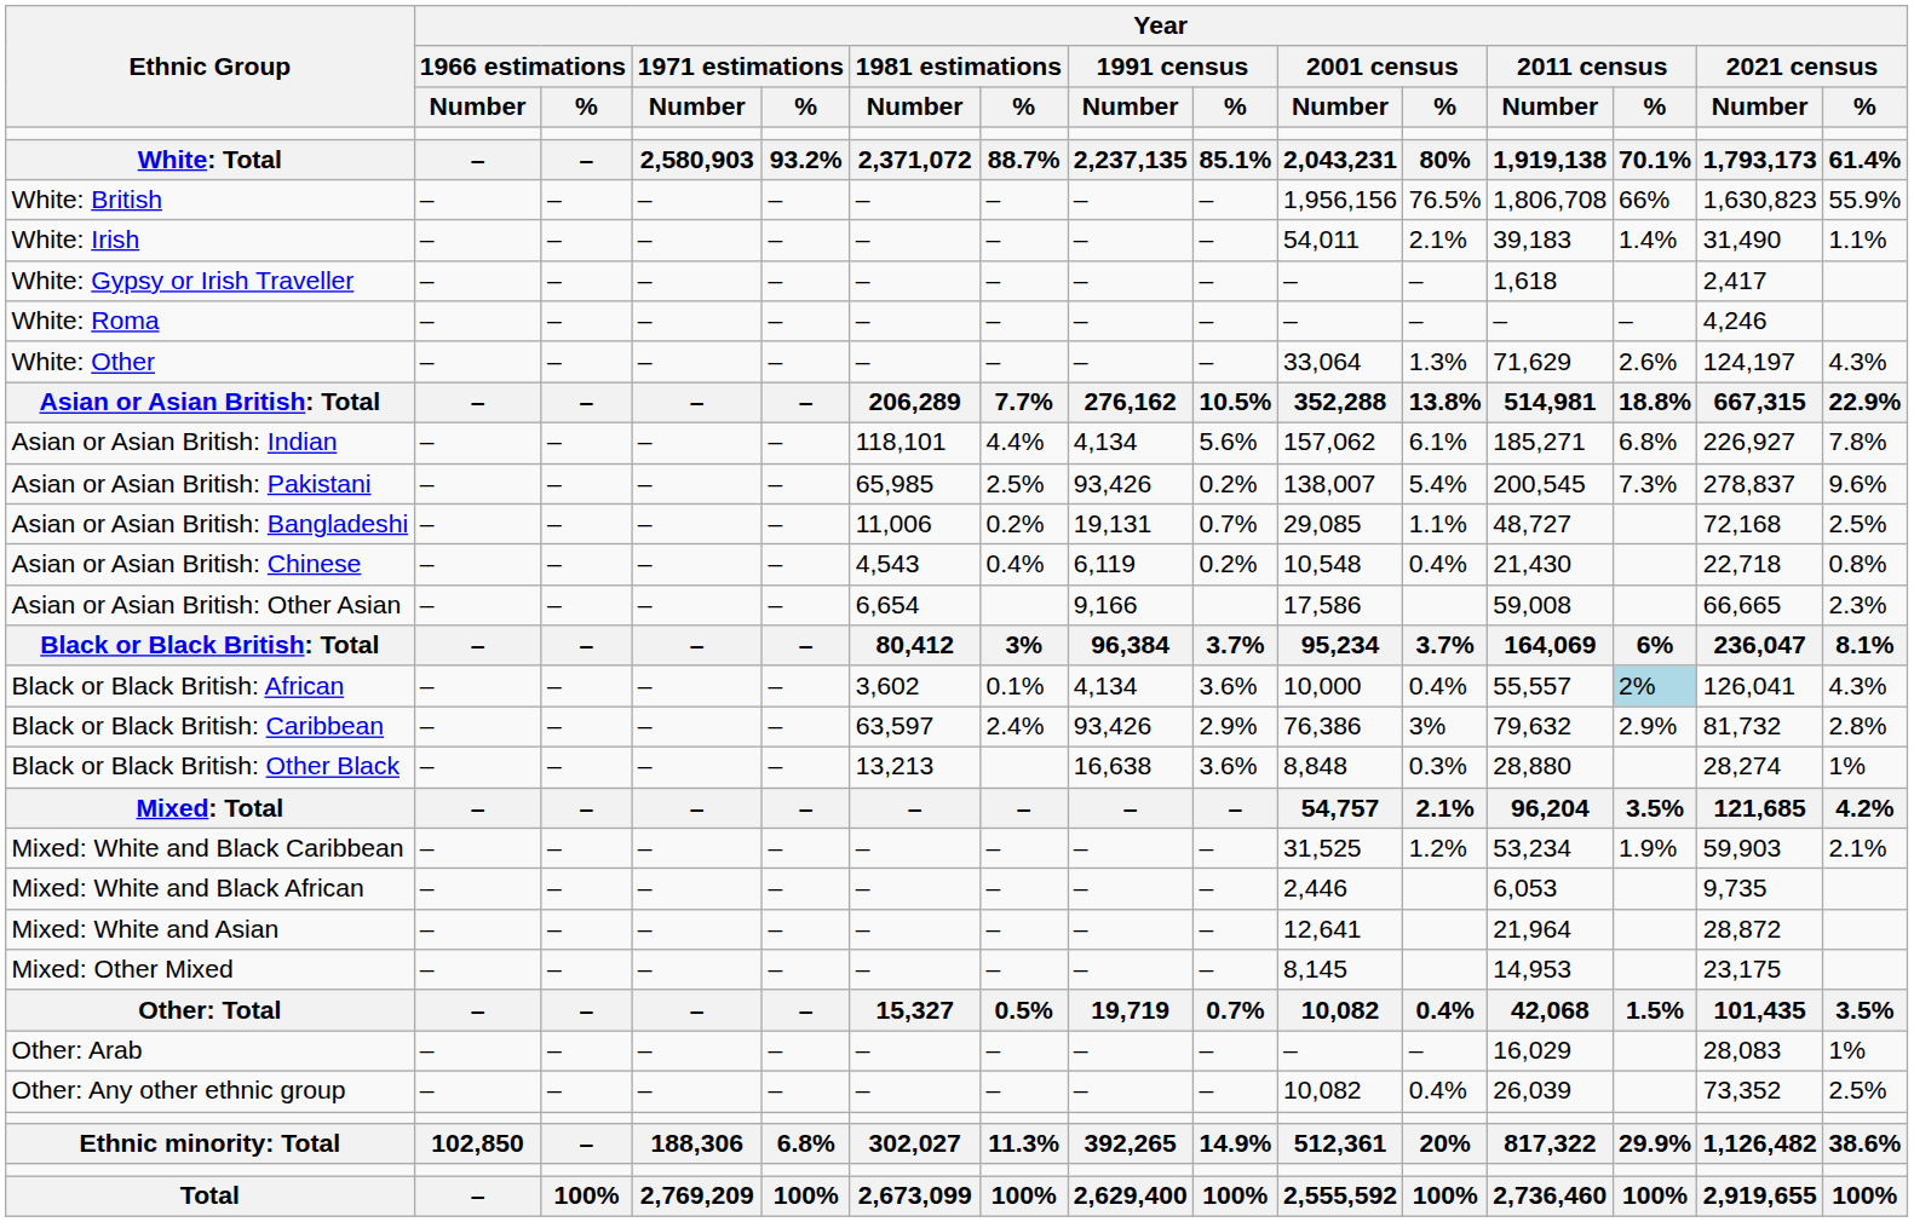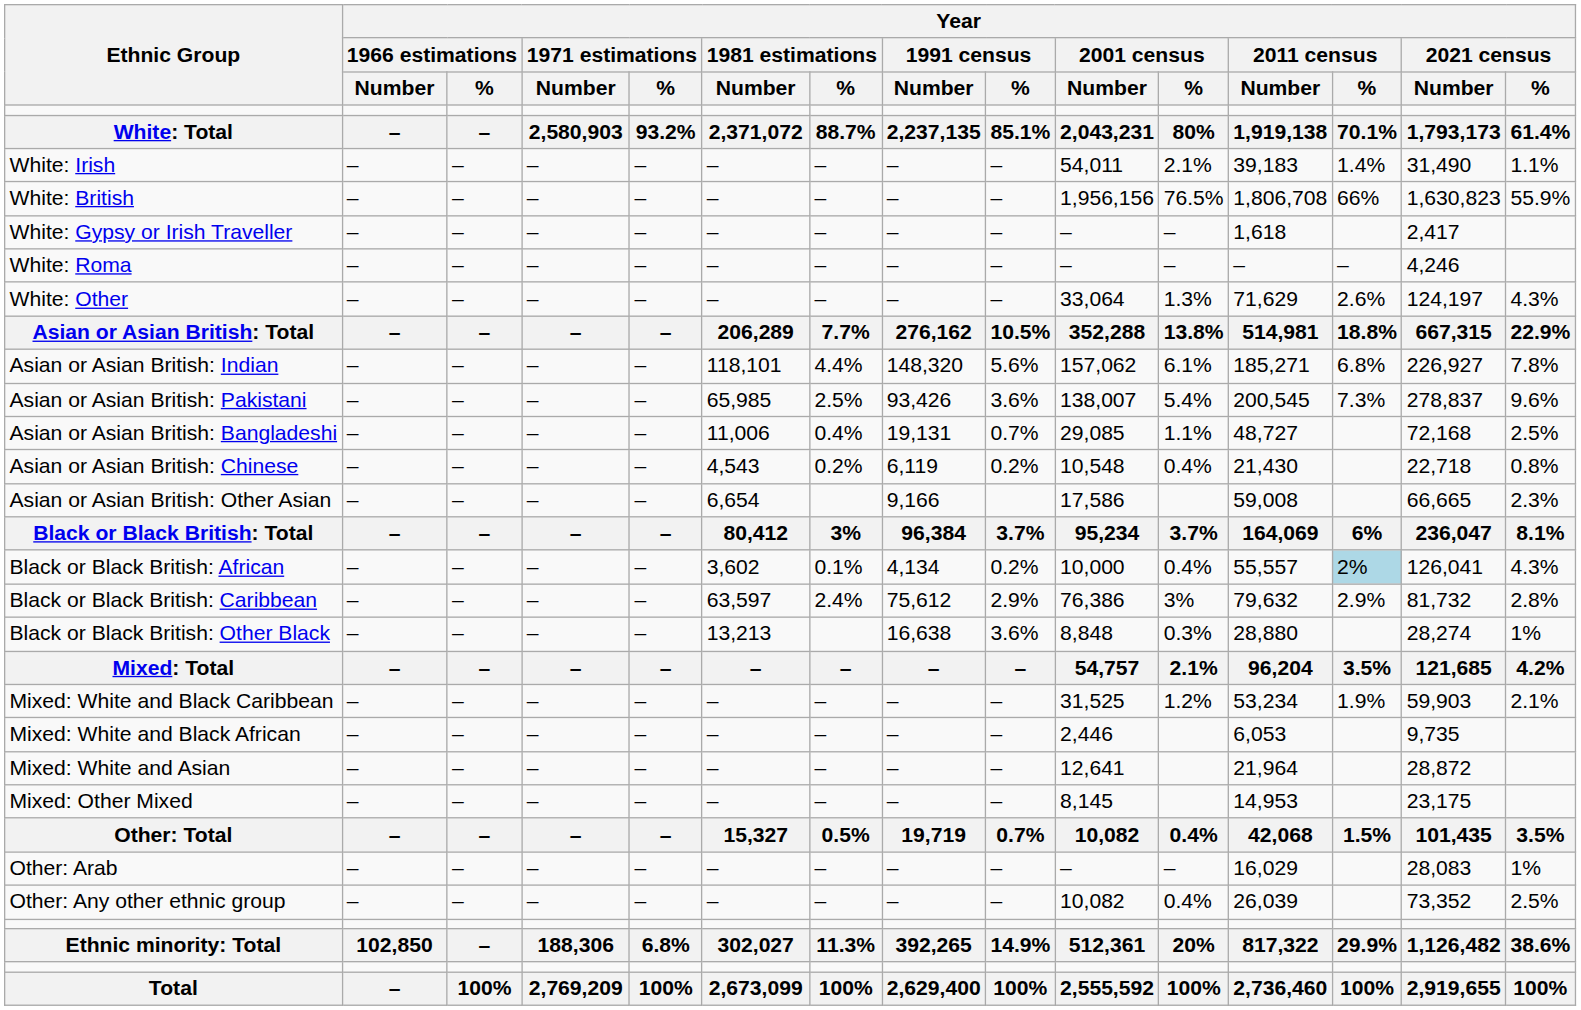 <table class="wikitable sortable">
 <tr>
 <th rowspan="3">Ethnic Group</th>
 <th colspan="14">Year</th>
 </tr>
 <tr>
 <th colspan="2">1966 estimations</th>
 <th colspan="2">1971 estimations</th>
 <th colspan="2">1981 estimations</th>
 <th colspan="2">1991 census</th>
 <th colspan="2">2001 census</th>
 <th colspan="2">2011 census</th>
 <th colspan="2">2021 census</th>
 </tr>
 <tr>
 <th>Number</th>
 <th>%</th>
 <th>Number</th>
 <th>%</th>
 <th>Number</th>
 <th>%</th>
 <th>Number</th>
 <th>%</th>
 <th>Number</th>
 <th>%</th>
 <th>Number</th>
 <th>%</th>
 <th>Number</th>
 <th>%</th>
 </tr>
 <tr>
 <td></td>
 <td></td>
 <td></td>
 <td></td>
 <td></td>
 <td></td>
 <td></td>
 <td></td>
 <td></td>
 <td></td>
 <td></td>
 <td></td>
 <td></td>
 <td></td>
 <td></td>
 </tr>
 <tr>
 <th><a href='#'>White</a>: Total</th>
 <th>–</th>
 <th>–</th>
 <th>2,580,903</th>
 <th>93.2%</th>
 <th>2,371,072</th>
 <th>88.7%</th>
 <th>2,237,135</th>
 <th>85.1%</th>
 <th>2,043,231</th>
 <th>80%</th>
 <th>1,919,138</th>
 <th>70.1%</th>
 <th>1,793,173</th>
 <th>61.4%</th>
 </tr>
 <tr>
+<td>White: <a href='#'>Irish</a></td>
+<td>–</td>
+<td>–</td>
+<td>–</td>
+<td>–</td>
+<td>–</td>
+<td>–</td>
+<td>–</td>
+<td>–</td>
+<td>54,011</td>
+<td>2.1%</td>
+<td>39,183</td>
+<td>1.4%</td>
+<td>31,490</td>
+<td>1.1%</td>
+</tr>
+<tr>
 <td>White: <a href='#'>British</a></td>
 <td>–</td>
 <td>–</td>
 <td>–</td>
 <td>–</td>
 <td>–</td>
 <td>–</td>
 <td>–</td>
 <td>–</td>
 <td>1,956,156</td>
 <td>76.5%</td>
 <td>1,806,708</td>
 <td>66%</td>
 <td>1,630,823</td>
 <td>55.9%</td>
-</tr>
-<tr>
-<td>White: <a href='#'>Irish</a></td>
-<td>–</td>
-<td>–</td>
-<td>–</td>
-<td>–</td>
-<td>–</td>
-<td>–</td>
-<td>–</td>
-<td>–</td>
-<td>54,011</td>
-<td>2.1%</td>
-<td>39,183</td>
-<td>1.4%</td>
-<td>31,490</td>
-<td>1.1%</td>
 </tr>
 <tr>
 <td>White: <a href='#'>Gypsy or Irish Traveller</a></td>
 <td>–</td>
 <td>–</td>
 <td>–</td>
 <td>–</td>
 <td>–</td>
 <td>–</td>
 <td>–</td>
 <td>–</td>
 <td>–</td>
 <td>–</td>
 <td>1,618</td>
 <td></td>
 <td>2,417</td>
 <td></td>
 </tr>
 <tr>
 <td>White: <a href='#'>Roma</a></td>
 <td>–</td>
 <td>–</td>
 <td>–</td>
 <td>–</td>
 <td>–</td>
 <td>–</td>
 <td>–</td>
 <td>–</td>
 <td>–</td>
 <td>–</td>
 <td>–</td>
 <td>–</td>
 <td>4,246</td>
 <td></td>
 </tr>
 <tr>
 <td>White: <a href='#'>Other</a></td>
 <td>–</td>
 <td>–</td>
 <td>–</td>
 <td>–</td>
 <td>–</td>
 <td>–</td>
 <td>–</td>
 <td>–</td>
 <td>33,064</td>
 <td>1.3%</td>
 <td>71,629</td>
 <td>2.6%</td>
 <td>124,197</td>
 <td>4.3%</td>
 </tr>
 <tr>
 <th><a href='#'>Asian or Asian British</a>: Total</th>
 <th>–</th>
 <th>–</th>
 <th>–</th>
 <th>–</th>
 <th>206,289</th>
 <th>7.7%</th>
 <th>276,162</th>
 <th>10.5%</th>
 <th>352,288</th>
 <th>13.8%</th>
 <th>514,981</th>
 <th>18.8%</th>
 <th>667,315</th>
 <th>22.9%</th>
 </tr>
 <tr>
 <td>Asian or Asian British: <a href='#'>Indian</a></td>
 <td>–</td>
 <td>–</td>
 <td>–</td>
 <td>–</td>
 <td>118,101</td>
 <td>4.4%</td>
-<td>4,134</td>
+<td>148,320</td>
 <td>5.6%</td>
 <td>157,062</td>
 <td>6.1%</td>
 <td>185,271</td>
 <td>6.8%</td>
 <td>226,927</td>
 <td>7.8%</td>
 </tr>
 <tr>
 <td>Asian or Asian British: <a href='#'>Pakistani</a></td>
 <td>–</td>
 <td>–</td>
 <td>–</td>
 <td>–</td>
 <td>65,985</td>
 <td>2.5%</td>
 <td>93,426</td>
-<td>0.2%</td>
+<td>3.6%</td>
 <td>138,007</td>
 <td>5.4%</td>
 <td>200,545</td>
 <td>7.3%</td>
 <td>278,837</td>
 <td>9.6%</td>
 </tr>
 <tr>
 <td>Asian or Asian British: <a href='#'>Bangladeshi</a></td>
 <td>–</td>
 <td>–</td>
 <td>–</td>
 <td>–</td>
 <td>11,006</td>
-<td>0.2%</td>
+<td>0.4%</td>
 <td>19,131</td>
 <td>0.7%</td>
 <td>29,085</td>
 <td>1.1%</td>
 <td>48,727</td>
 <td></td>
 <td>72,168</td>
 <td>2.5%</td>
 </tr>
 <tr>
 <td>Asian or Asian British: <a href='#'>Chinese</a></td>
 <td>–</td>
 <td>–</td>
 <td>–</td>
 <td>–</td>
 <td>4,543</td>
-<td>0.4%</td>
+<td>0.2%</td>
 <td>6,119</td>
 <td>0.2%</td>
 <td>10,548</td>
 <td>0.4%</td>
 <td>21,430</td>
 <td></td>
 <td>22,718</td>
 <td>0.8%</td>
 </tr>
 <tr>
 <td>Asian or Asian British: Other Asian</td>
 <td>–</td>
 <td>–</td>
 <td>–</td>
 <td>–</td>
 <td>6,654</td>
 <td></td>
 <td>9,166</td>
 <td></td>
 <td>17,586</td>
 <td></td>
 <td>59,008</td>
 <td></td>
 <td>66,665</td>
 <td>2.3%</td>
 </tr>
 <tr>
 <th><a href='#'>Black or Black British</a>: Total</th>
 <th>–</th>
 <th>–</th>
 <th>–</th>
 <th>–</th>
 <th>80,412</th>
 <th>3%</th>
 <th>96,384</th>
 <th>3.7%</th>
 <th>95,234</th>
 <th>3.7%</th>
 <th>164,069</th>
 <th>6%</th>
 <th>236,047</th>
 <th>8.1%</th>
 </tr>
 <tr>
 <td>Black or Black British: <a href='#'>African</a></td>
 <td>–</td>
 <td>–</td>
 <td>–</td>
 <td>–</td>
 <td>3,602</td>
 <td>0.1%</td>
 <td>4,134</td>
-<td>3.6%</td>
+<td>0.2%</td>
 <td>10,000</td>
 <td>0.4%</td>
 <td>55,557</td>
 <td style="background: lightblue;">2%</td>
 <td>126,041</td>
 <td>4.3%</td>
 </tr>
 <tr>
 <td>Black or Black British: <a href='#'>Caribbean</a></td>
 <td>–</td>
 <td>–</td>
 <td>–</td>
 <td>–</td>
 <td>63,597</td>
 <td>2.4%</td>
-<td>93,426</td>
+<td>75,612</td>
 <td>2.9%</td>
 <td>76,386</td>
 <td>3%</td>
 <td>79,632</td>
 <td>2.9%</td>
 <td>81,732</td>
 <td>2.8%</td>
 </tr>
 <tr>
 <td>Black or Black British: <a href='#'>Other Black</a></td>
 <td>–</td>
 <td>–</td>
 <td>–</td>
 <td>–</td>
 <td>13,213</td>
 <td></td>
 <td>16,638</td>
 <td>3.6%</td>
 <td>8,848</td>
 <td>0.3%</td>
 <td>28,880</td>
 <td></td>
 <td>28,274</td>
 <td>1%</td>
 </tr>
 <tr>
 <th><a href='#'>Mixed</a>: Total</th>
 <th>–</th>
 <th>–</th>
 <th>–</th>
 <th>–</th>
 <th>–</th>
 <th>–</th>
 <th>–</th>
 <th>–</th>
 <th>54,757</th>
 <th>2.1%</th>
 <th>96,204</th>
 <th>3.5%</th>
 <th>121,685</th>
 <th>4.2%</th>
 </tr>
 <tr>
 <td>Mixed: White and Black Caribbean</td>
 <td>–</td>
 <td>–</td>
 <td>–</td>
 <td>–</td>
 <td>–</td>
 <td>–</td>
 <td>–</td>
 <td>–</td>
 <td>31,525</td>
 <td>1.2%</td>
 <td>53,234</td>
 <td>1.9%</td>
 <td>59,903</td>
 <td>2.1%</td>
 </tr>
 <tr>
 <td>Mixed: White and Black African</td>
 <td>–</td>
 <td>–</td>
 <td>–</td>
 <td>–</td>
 <td>–</td>
 <td>–</td>
 <td>–</td>
 <td>–</td>
 <td>2,446</td>
 <td></td>
 <td>6,053</td>
 <td></td>
 <td>9,735</td>
 <td></td>
 </tr>
 <tr>
 <td>Mixed: White and Asian</td>
 <td>–</td>
 <td>–</td>
 <td>–</td>
 <td>–</td>
 <td>–</td>
 <td>–</td>
 <td>–</td>
 <td>–</td>
 <td>12,641</td>
 <td></td>
 <td>21,964</td>
 <td></td>
 <td>28,872</td>
 <td></td>
 </tr>
 <tr>
 <td>Mixed: Other Mixed</td>
 <td>–</td>
 <td>–</td>
 <td>–</td>
 <td>–</td>
 <td>–</td>
 <td>–</td>
 <td>–</td>
 <td>–</td>
 <td>8,145</td>
 <td></td>
 <td>14,953</td>
 <td></td>
 <td>23,175</td>
 <td></td>
 </tr>
 <tr>
 <th>Other: Total</th>
 <th>–</th>
 <th>–</th>
 <th>–</th>
 <th>–</th>
 <th>15,327</th>
 <th>0.5%</th>
 <th>19,719</th>
 <th>0.7%</th>
 <th>10,082</th>
 <th>0.4%</th>
 <th>42,068</th>
 <th>1.5%</th>
 <th>101,435</th>
 <th>3.5%</th>
 </tr>
 <tr>
 <td>Other: Arab</td>
 <td>–</td>
 <td>–</td>
 <td>–</td>
 <td>–</td>
 <td>–</td>
 <td>–</td>
 <td>–</td>
 <td>–</td>
 <td>–</td>
 <td>–</td>
 <td>16,029</td>
 <td></td>
 <td>28,083</td>
 <td>1%</td>
 </tr>
 <tr>
 <td>Other: Any other ethnic group</td>
 <td>–</td>
 <td>–</td>
 <td>–</td>
 <td>–</td>
 <td>–</td>
 <td>–</td>
 <td>–</td>
 <td>–</td>
 <td>10,082</td>
 <td>0.4%</td>
 <td>26,039</td>
 <td></td>
 <td>73,352</td>
 <td>2.5%</td>
 </tr>
 <tr>
 <td></td>
 <td></td>
 <td></td>
 <td></td>
 <td></td>
 <td></td>
 <td></td>
 <td></td>
 <td></td>
 <td></td>
 <td></td>
 <td></td>
 <td></td>
 <td></td>
 <td></td>
 </tr>
 <tr>
 <th>Ethnic minority: Total</th>
 <th>102,850</th>
 <th>–</th>
 <th>188,306</th>
 <th>6.8%</th>
 <th>302,027</th>
 <th>11.3%</th>
 <th>392,265</th>
 <th>14.9%</th>
 <th>512,361</th>
 <th>20%</th>
 <th>817,322</th>
 <th>29.9%</th>
 <th>1,126,482</th>
 <th>38.6%</th>
 </tr>
 <tr>
 <td></td>
 <td></td>
 <td></td>
 <td></td>
 <td></td>
 <td></td>
 <td></td>
 <td></td>
 <td></td>
 <td></td>
 <td></td>
 <td></td>
 <td></td>
 <td></td>
 <td></td>
 </tr>
 <tr>
 <th>Total</th>
 <th>–</th>
 <th>100%</th>
 <th>2,769,209</th>
 <th>100%</th>
 <th>2,673,099</th>
 <th>100%</th>
 <th>2,629,400</th>
 <th>100%</th>
 <th>2,555,592</th>
 <th>100%</th>
 <th>2,736,460</th>
 <th>100%</th>
 <th>2,919,655</th>
 <th>100%</th>
 </tr>
 </table>
